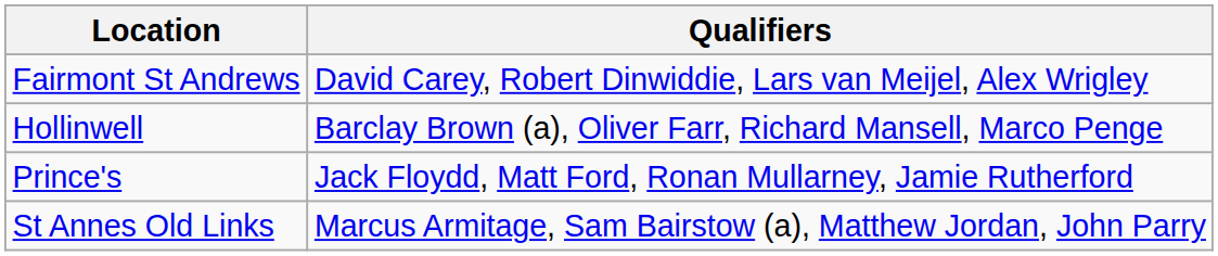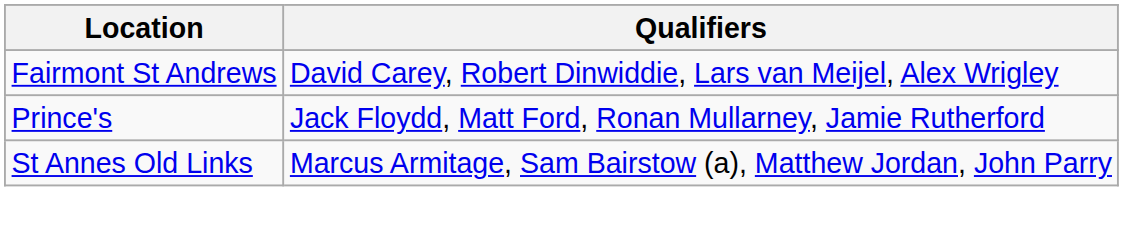 <table class=wikitable style=font-size:95%>
 <tr>
 <th>Location</th>
 <th>Qualifiers</th>
 </tr>
 <tr>
 <td><a href='#'>Fairmont St Andrews</a></td>
 <td><a href='#'>David Carey</a>, <a href='#'>Robert Dinwiddie</a>, <a href='#'>Lars van Meijel</a>, <a href='#'>Alex Wrigley</a></td>
 </tr>
 <tr>
-<td><a href='#'>Hollinwell</a></td>
-<td><a href='#'>Barclay Brown</a> (a), <a href='#'>Oliver Farr</a>, <a href='#'>Richard Mansell</a>, <a href='#'>Marco Penge</a></td>
-</tr>
-<tr>
 <td><a href='#'>Prince's</a></td>
 <td><a href='#'>Jack Floydd</a>, <a href='#'>Matt Ford</a>, <a href='#'>Ronan Mullarney</a>, <a href='#'>Jamie Rutherford</a></td>
 </tr>
 <tr>
 <td><a href='#'>St Annes Old Links</a></td>
 <td><a href='#'>Marcus Armitage</a>, <a href='#'>Sam Bairstow</a> (a), <a href='#'>Matthew Jordan</a>, <a href='#'>John Parry</a></td>
 </tr>
 </table>
